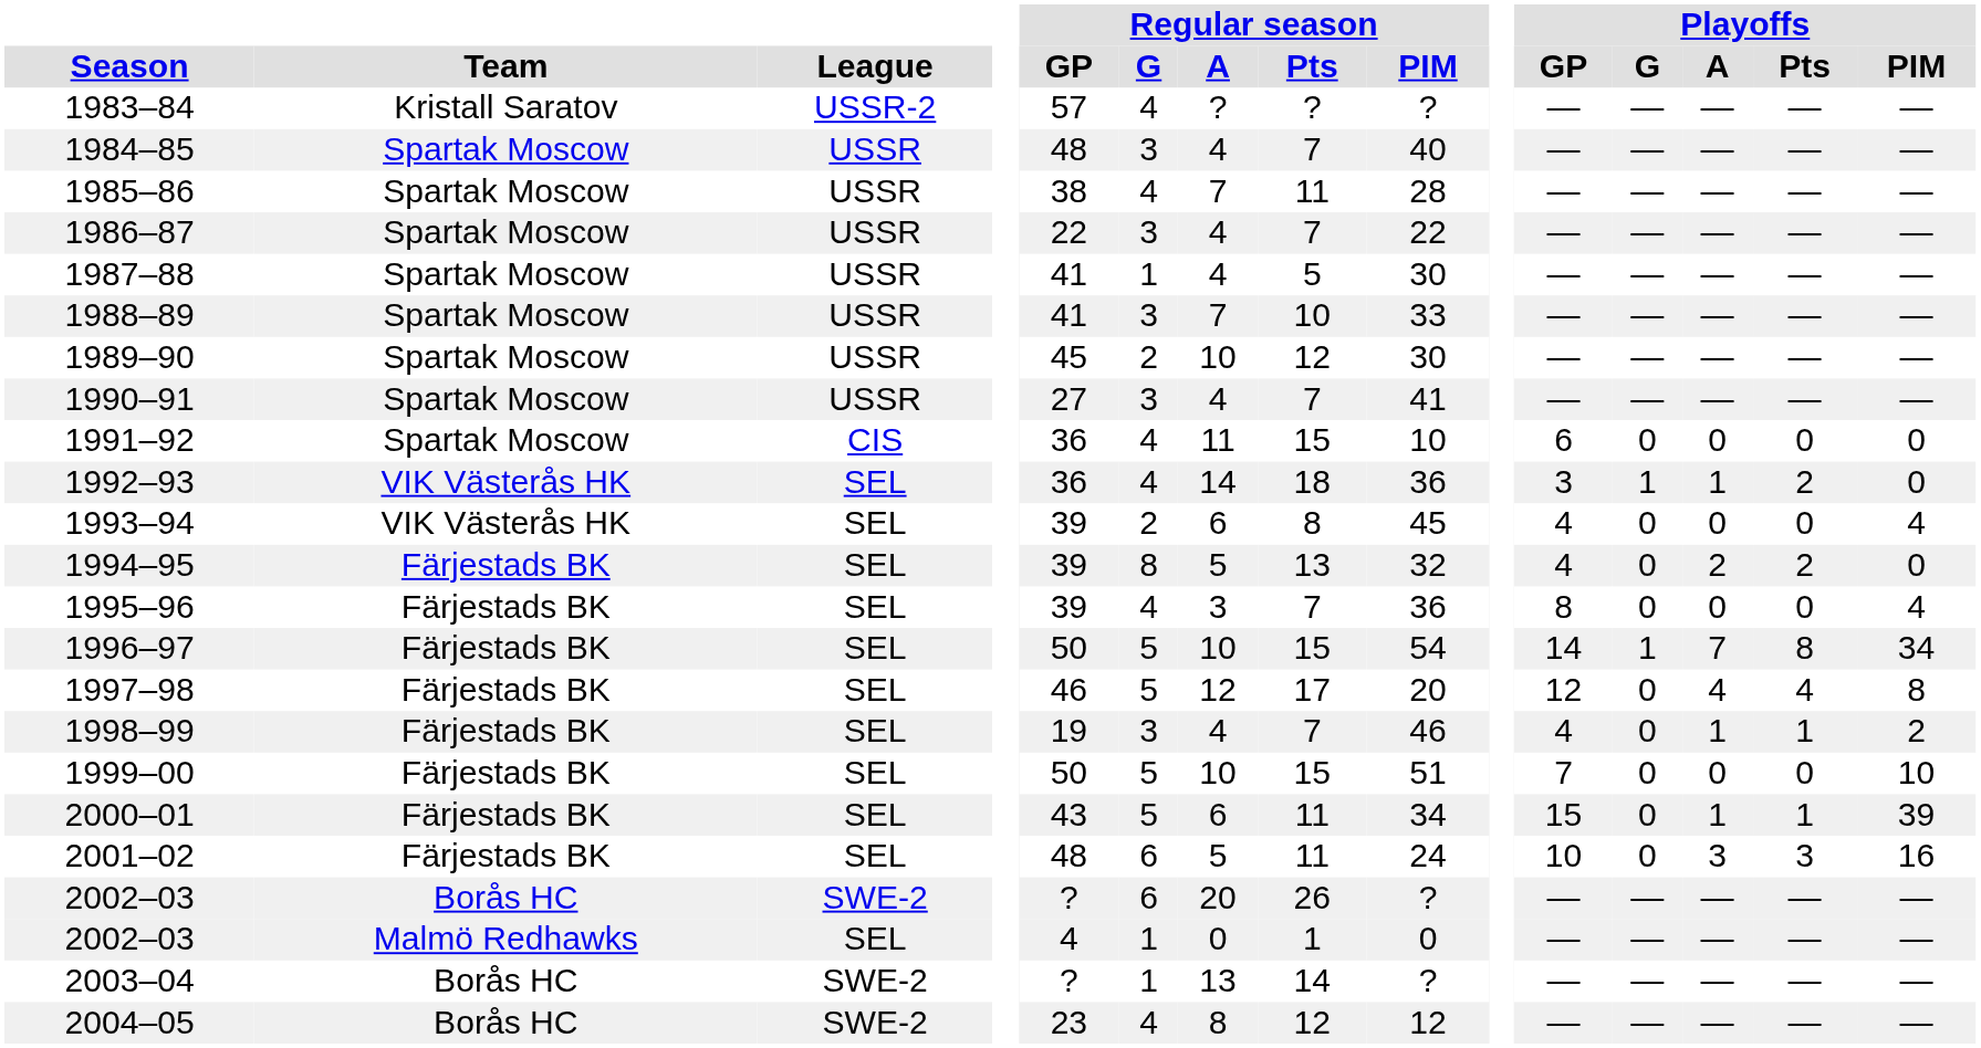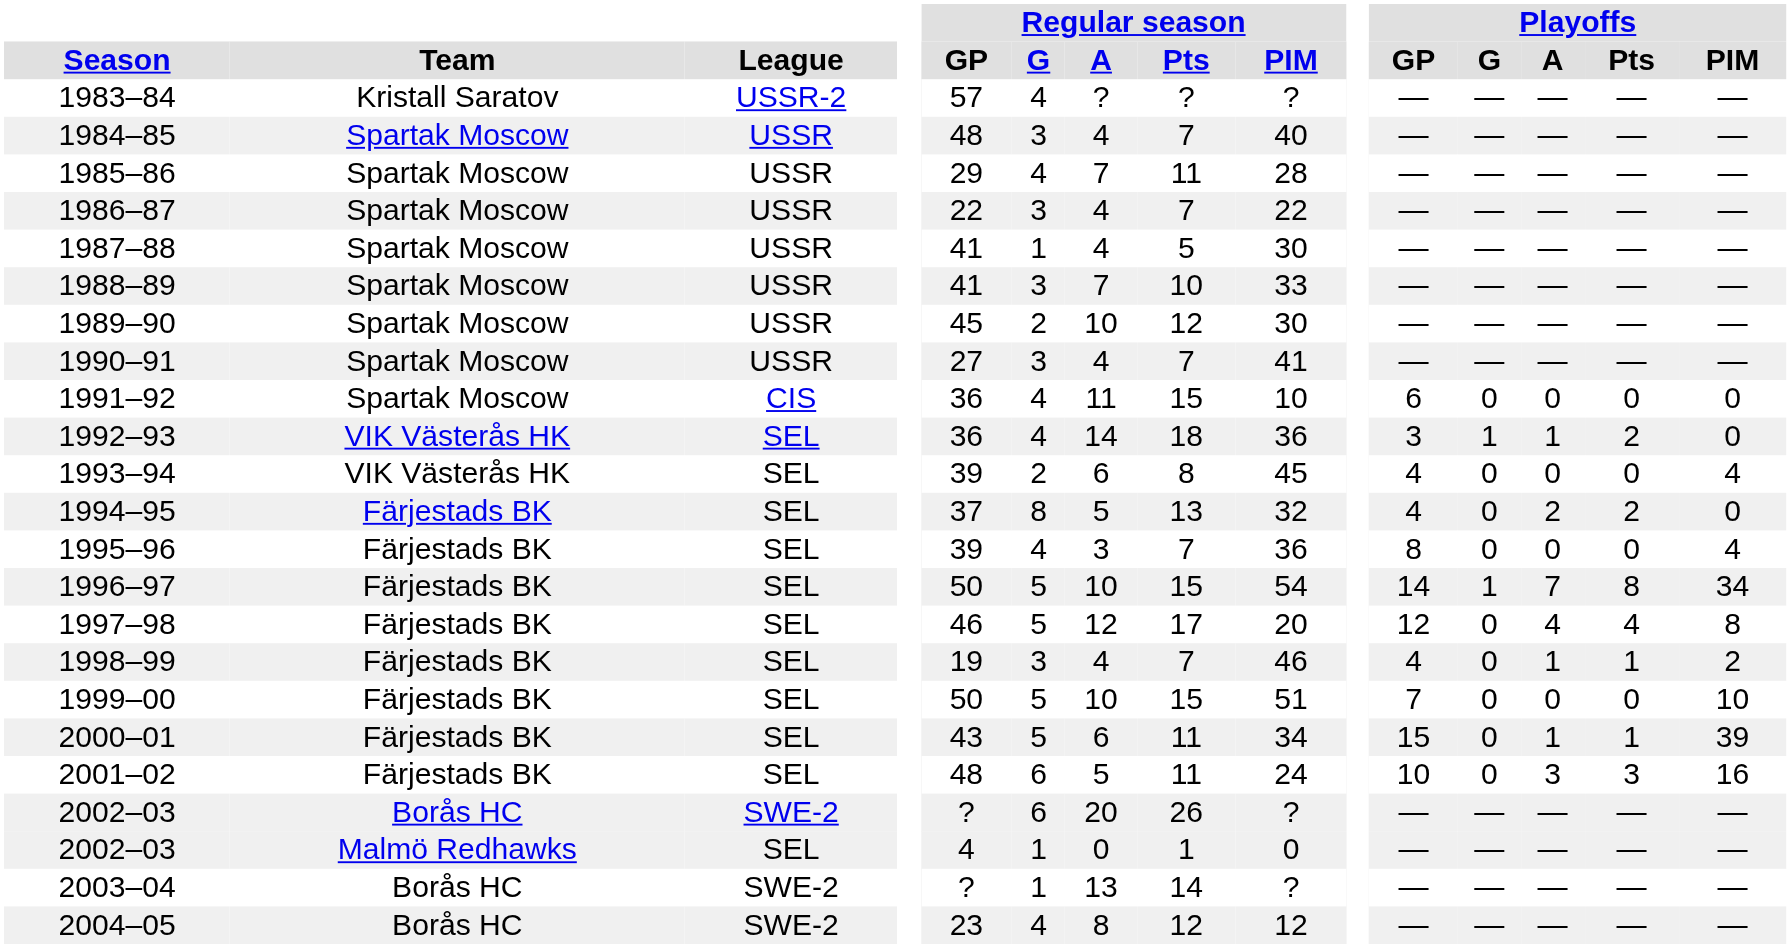 <table BORDER="0" CELLPADDING="1" CELLSPACING="0" width="75%" style="text-align:center">
 <tr bgcolor="#e0e0e0">
 <th colspan="3" bgcolor="#ffffff"> </th>
 <th rowspan="99" bgcolor="#ffffff"> </th>
 <th colspan="5"><a href='#'>Regular season</a></th>
 <th rowspan="99" bgcolor="#ffffff"> </th>
 <th colspan="5"><a href='#'>Playoffs</a></th>
 </tr>
 <tr bgcolor="#e0e0e0">
 <th ALIGN="center"><a href='#'>Season</a></th>
 <th ALIGN="center">Team</th>
 <th ALIGN="center">League</th>
 <th ALIGN="center">GP</th>
 <th ALIGN="center"><a href='#'>G</a></th>
 <th ALIGN="center"><a href='#'>A</a></th>
 <th ALIGN="center"><a href='#'>Pts</a></th>
 <th ALIGN="center"><a href='#'>PIM</a></th>
 <th ALIGN="center">GP</th>
 <th ALIGN="center">G</th>
 <th ALIGN="center">A</th>
 <th ALIGN="center">Pts</th>
 <th ALIGN="center">PIM</th>
 </tr>
 <tr ALIGN="center">
 <td>1983–84</td>
 <td>Kristall Saratov</td>
 <td><a href='#'>USSR-2</a></td>
 <td>57</td>
 <td>4</td>
 <td>?</td>
 <td>?</td>
 <td>?</td>
 <td>—</td>
 <td>—</td>
 <td>—</td>
 <td>—</td>
 <td>—</td>
 </tr>
 <tr ALIGN="center" bgcolor="f0f0f0">
 <td>1984–85</td>
 <td><a href='#'>Spartak Moscow</a></td>
 <td><a href='#'>USSR</a></td>
 <td>48</td>
 <td>3</td>
 <td>4</td>
 <td>7</td>
 <td>40</td>
 <td>—</td>
 <td>—</td>
 <td>—</td>
 <td>—</td>
 <td>—</td>
 </tr>
 <tr ALIGN="center">
 <td>1985–86</td>
 <td>Spartak Moscow</td>
 <td>USSR</td>
-<td>38</td>
+<td>29</td>
 <td>4</td>
 <td>7</td>
 <td>11</td>
 <td>28</td>
 <td>—</td>
 <td>—</td>
 <td>—</td>
 <td>—</td>
 <td>—</td>
 </tr>
 <tr ALIGN="center" bgcolor="f0f0f0">
 <td>1986–87</td>
 <td>Spartak Moscow</td>
 <td>USSR</td>
 <td>22</td>
 <td>3</td>
 <td>4</td>
 <td>7</td>
 <td>22</td>
 <td>—</td>
 <td>—</td>
 <td>—</td>
 <td>—</td>
 <td>—</td>
 </tr>
 <tr ALIGN="center">
 <td>1987–88</td>
 <td>Spartak Moscow</td>
 <td>USSR</td>
 <td>41</td>
 <td>1</td>
 <td>4</td>
 <td>5</td>
 <td>30</td>
 <td>—</td>
 <td>—</td>
 <td>—</td>
 <td>—</td>
 <td>—</td>
 </tr>
 <tr ALIGN="center" bgcolor="f0f0f0">
 <td>1988–89</td>
 <td>Spartak Moscow</td>
 <td>USSR</td>
 <td>41</td>
 <td>3</td>
 <td>7</td>
 <td>10</td>
 <td>33</td>
 <td>—</td>
 <td>—</td>
 <td>—</td>
 <td>—</td>
 <td>—</td>
 </tr>
 <tr ALIGN="center">
 <td>1989–90</td>
 <td>Spartak Moscow</td>
 <td>USSR</td>
 <td>45</td>
 <td>2</td>
 <td>10</td>
 <td>12</td>
 <td>30</td>
 <td>—</td>
 <td>—</td>
 <td>—</td>
 <td>—</td>
 <td>—</td>
 </tr>
 <tr ALIGN="center" bgcolor="f0f0f0">
 <td>1990–91</td>
 <td>Spartak Moscow</td>
 <td>USSR</td>
 <td>27</td>
 <td>3</td>
 <td>4</td>
 <td>7</td>
 <td>41</td>
 <td>—</td>
 <td>—</td>
 <td>—</td>
 <td>—</td>
 <td>—</td>
 </tr>
 <tr ALIGN="center">
 <td>1991–92</td>
 <td>Spartak Moscow</td>
 <td><a href='#'>CIS</a></td>
 <td>36</td>
 <td>4</td>
 <td>11</td>
 <td>15</td>
 <td>10</td>
 <td>6</td>
 <td>0</td>
 <td>0</td>
 <td>0</td>
 <td>0</td>
 </tr>
 <tr ALIGN="center" bgcolor="f0f0f0">
 <td>1992–93</td>
 <td><a href='#'>VIK Västerås HK</a></td>
 <td><a href='#'>SEL</a></td>
 <td>36</td>
 <td>4</td>
 <td>14</td>
 <td>18</td>
 <td>36</td>
 <td>3</td>
 <td>1</td>
 <td>1</td>
 <td>2</td>
 <td>0</td>
 </tr>
 <tr ALIGN="center">
 <td>1993–94</td>
 <td>VIK Västerås HK</td>
 <td>SEL</td>
 <td>39</td>
 <td>2</td>
 <td>6</td>
 <td>8</td>
 <td>45</td>
 <td>4</td>
 <td>0</td>
 <td>0</td>
 <td>0</td>
 <td>4</td>
 </tr>
 <tr ALIGN="center" bgcolor="f0f0f0">
 <td>1994–95</td>
 <td><a href='#'>Färjestads BK</a></td>
 <td>SEL</td>
-<td>39</td>
+<td>37</td>
 <td>8</td>
 <td>5</td>
 <td>13</td>
 <td>32</td>
 <td>4</td>
 <td>0</td>
 <td>2</td>
 <td>2</td>
 <td>0</td>
 </tr>
 <tr ALIGN="center">
 <td>1995–96</td>
 <td>Färjestads BK</td>
 <td>SEL</td>
 <td>39</td>
 <td>4</td>
 <td>3</td>
 <td>7</td>
 <td>36</td>
 <td>8</td>
 <td>0</td>
 <td>0</td>
 <td>0</td>
 <td>4</td>
 </tr>
 <tr ALIGN="center" bgcolor="f0f0f0">
 <td>1996–97</td>
 <td>Färjestads BK</td>
 <td>SEL</td>
 <td>50</td>
 <td>5</td>
 <td>10</td>
 <td>15</td>
 <td>54</td>
 <td>14</td>
 <td>1</td>
 <td>7</td>
 <td>8</td>
 <td>34</td>
 </tr>
 <tr ALIGN="center">
 <td>1997–98</td>
 <td>Färjestads BK</td>
 <td>SEL</td>
 <td>46</td>
 <td>5</td>
 <td>12</td>
 <td>17</td>
 <td>20</td>
 <td>12</td>
 <td>0</td>
 <td>4</td>
 <td>4</td>
 <td>8</td>
 </tr>
 <tr ALIGN="center" bgcolor="f0f0f0">
 <td>1998–99</td>
 <td>Färjestads BK</td>
 <td>SEL</td>
 <td>19</td>
 <td>3</td>
 <td>4</td>
 <td>7</td>
 <td>46</td>
 <td>4</td>
 <td>0</td>
 <td>1</td>
 <td>1</td>
 <td>2</td>
 </tr>
 <tr ALIGN="center">
 <td>1999–00</td>
 <td>Färjestads BK</td>
 <td>SEL</td>
 <td>50</td>
 <td>5</td>
 <td>10</td>
 <td>15</td>
 <td>51</td>
 <td>7</td>
 <td>0</td>
 <td>0</td>
 <td>0</td>
 <td>10</td>
 </tr>
 <tr ALIGN="center" bgcolor="f0f0f0">
 <td>2000–01</td>
 <td>Färjestads BK</td>
 <td>SEL</td>
 <td>43</td>
 <td>5</td>
 <td>6</td>
 <td>11</td>
 <td>34</td>
 <td>15</td>
 <td>0</td>
 <td>1</td>
 <td>1</td>
 <td>39</td>
 </tr>
 <tr ALIGN="center">
 <td>2001–02</td>
 <td>Färjestads BK</td>
 <td>SEL</td>
 <td>48</td>
 <td>6</td>
 <td>5</td>
 <td>11</td>
 <td>24</td>
 <td>10</td>
 <td>0</td>
 <td>3</td>
 <td>3</td>
 <td>16</td>
 </tr>
 <tr ALIGN="center"   bgcolor="f0f0f0">
 <td>2002–03</td>
 <td><a href='#'>Borås HC</a></td>
 <td><a href='#'>SWE-2</a></td>
 <td>?</td>
 <td>6</td>
 <td>20</td>
 <td>26</td>
 <td>?</td>
 <td>—</td>
 <td>—</td>
 <td>—</td>
 <td>—</td>
 <td>—</td>
 </tr>
 <tr ALIGN="center"   bgcolor="f0f0f0">
 <td>2002–03</td>
 <td><a href='#'>Malmö Redhawks</a></td>
 <td>SEL</td>
 <td>4</td>
 <td>1</td>
 <td>0</td>
 <td>1</td>
 <td>0</td>
 <td>—</td>
 <td>—</td>
 <td>—</td>
 <td>—</td>
 <td>—</td>
 </tr>
 <tr ALIGN="center">
 <td>2003–04</td>
 <td>Borås HC</td>
 <td>SWE-2</td>
 <td>?</td>
 <td>1</td>
 <td>13</td>
 <td>14</td>
 <td>?</td>
 <td>—</td>
 <td>—</td>
 <td>—</td>
 <td>—</td>
 <td>—</td>
 </tr>
 <tr ALIGN="center"  bgcolor="f0f0f0">
 <td>2004–05</td>
 <td>Borås HC</td>
 <td>SWE-2</td>
 <td>23</td>
 <td>4</td>
 <td>8</td>
 <td>12</td>
 <td>12</td>
 <td>—</td>
 <td>—</td>
 <td>—</td>
 <td>—</td>
 <td>—</td>
 </tr>
 </table>
